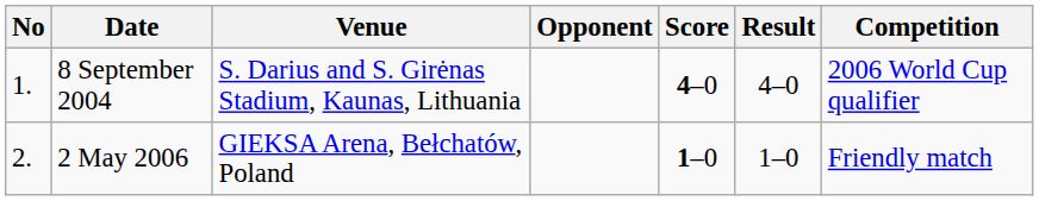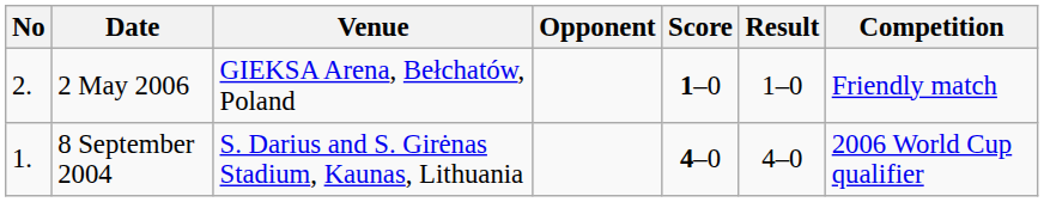 <table class="wikitable" style="font-size:100%;">
 <tr>
 <th>No</th>
 <th>Date</th>
 <th>Venue</th>
 <th>Opponent</th>
 <th>Score</th>
 <th>Result</th>
 <th>Competition</th>
 </tr>
 <tr>
+<td>2.</td>
+<td>2 May 2006</td>
+<td><a href='#'>GIEKSA Arena</a>, <a href='#'>Bełchatów</a>, Poland</td>
+<td></td>
+<td align=center><strong>1</strong>–0</td>
+<td align=center>1–0</td>
+<td><a href='#'> Friendly match</a></td>
+</tr>
+<tr>
 <td>1.</td>
 <td>8 September 2004</td>
 <td><a href='#'>S. Darius and S. Girėnas Stadium</a>, <a href='#'>Kaunas</a>, Lithuania</td>
 <td></td>
 <td align=center><strong>4</strong>–0</td>
 <td align=center>4–0</td>
 <td><a href='#'> 2006 World Cup qualifier</a></td>
 </tr>
-<tr>
-<td>2.</td>
-<td>2 May 2006</td>
-<td><a href='#'>GIEKSA Arena</a>, <a href='#'>Bełchatów</a>, Poland</td>
-<td></td>
-<td align=center><strong>1</strong>–0</td>
-<td align=center>1–0</td>
-<td><a href='#'> Friendly match</a></td>
-</tr>
 </table>
